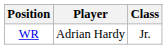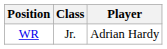 <table class="wikitable sortable" border="1">
 <tr>
 <th>Position</th>
+<th>Class</th>
 <th>Player</th>
-<th>Class</th>
 </tr>
 <tr>
 <td style="text-align:center; background:white"><a href='#'>WR</a></td>
+<td style="text-align:center; background:white">Jr.</td>
 <td style="text-align:center; background:white">Adrian Hardy</td>
-<td style="text-align:center; background:white">Jr.</td>
 </tr>
 </table>
